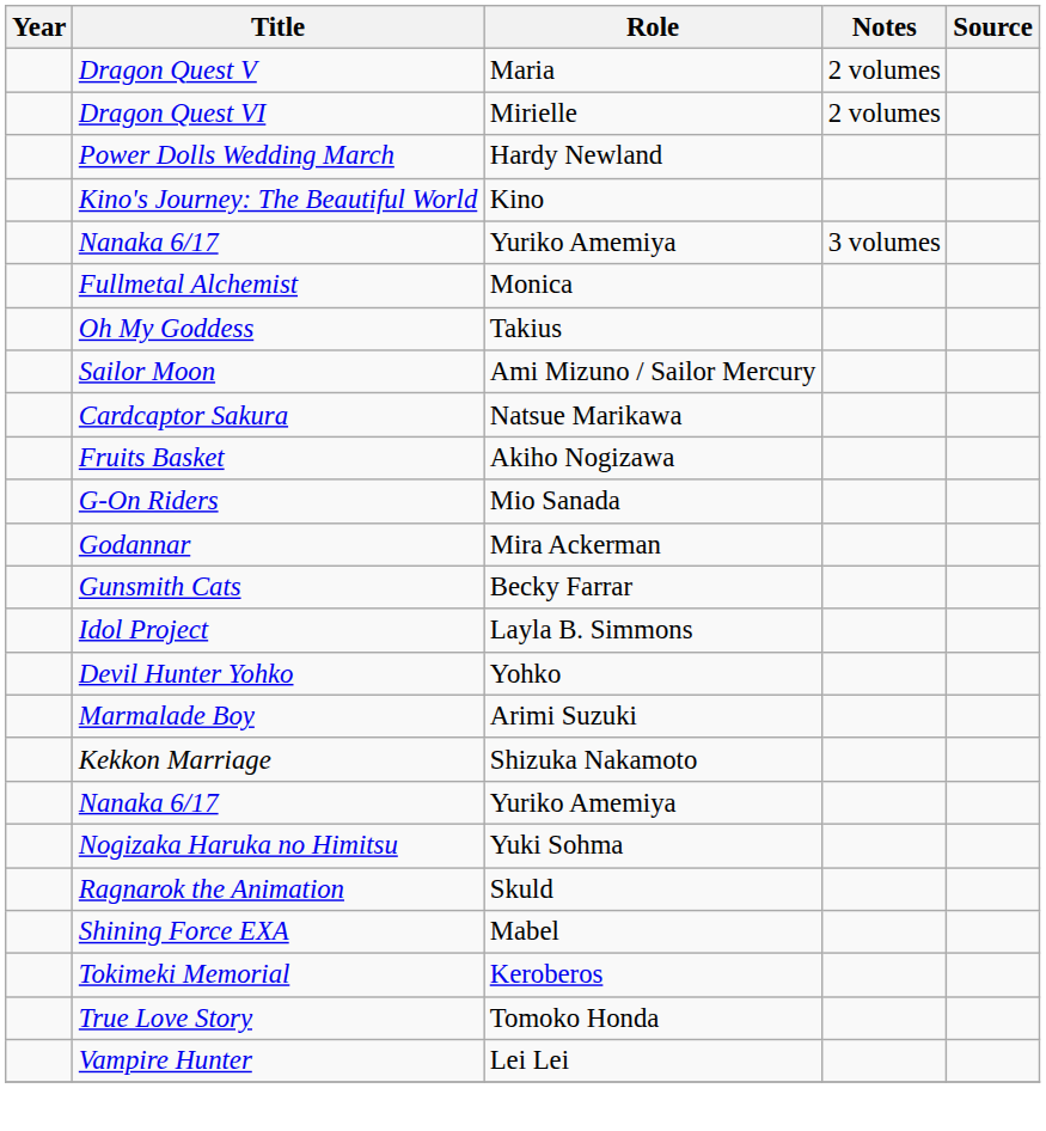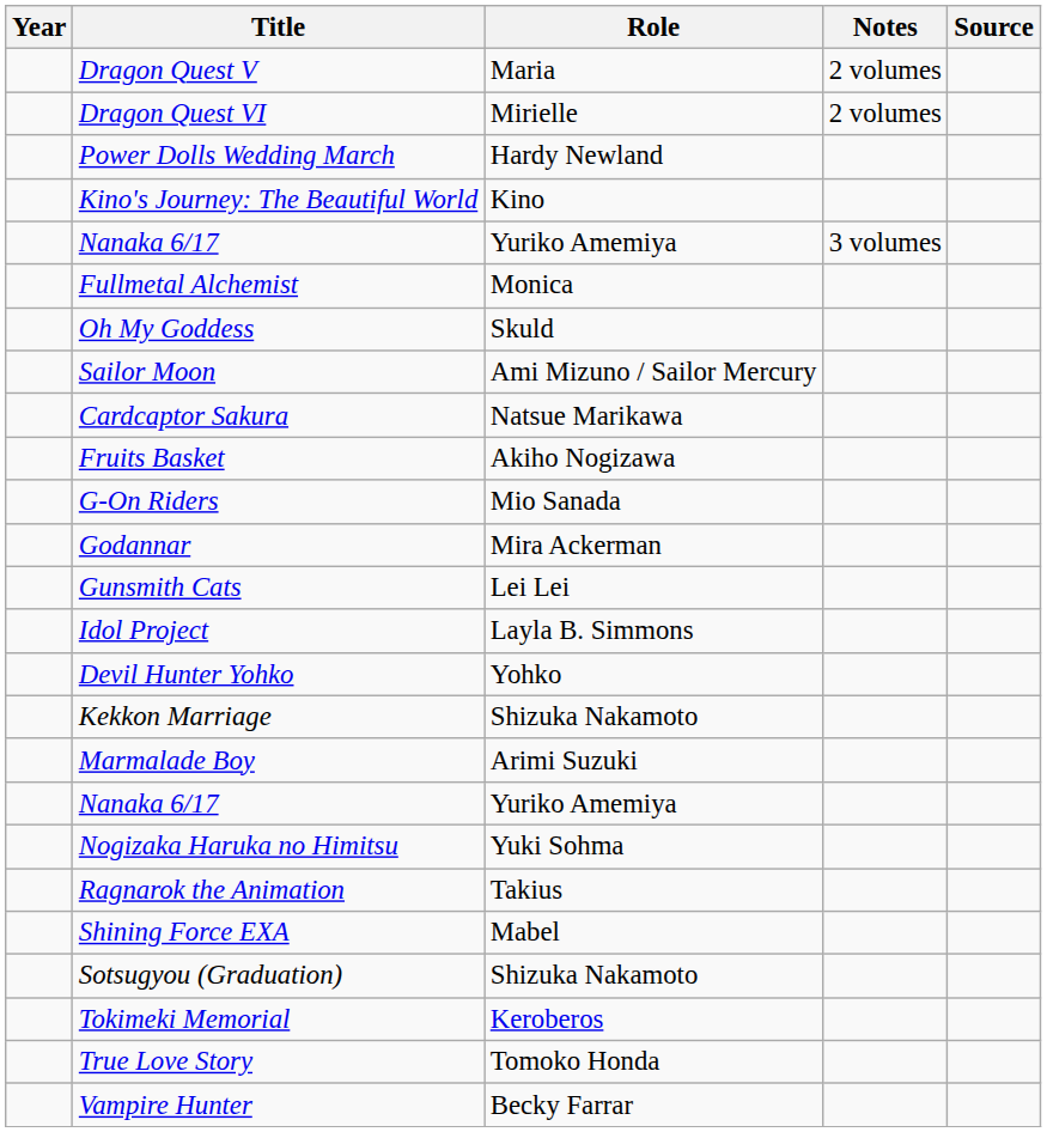 <table class="wikitable sortable plainrowheaders">
 <tr>
 <th>Year</th>
 <th>Title</th>
 <th>Role</th>
 <th class="unsortable">Notes</th>
 <th class="unsortable">Source</th>
 </tr>
 <tr>
 <td></td>
 <td><em><a href='#'>Dragon Quest V</a></em></td>
 <td>Maria</td>
 <td>2 volumes</td>
 <td></td>
 </tr>
 <tr>
 <td></td>
 <td><em><a href='#'>Dragon Quest VI</a></em></td>
 <td>Mirielle</td>
 <td>2 volumes</td>
 <td></td>
 </tr>
 <tr>
 <td></td>
 <td><em><a href='#'>Power Dolls Wedding March</a></em></td>
 <td>Hardy Newland</td>
 <td></td>
 <td></td>
 </tr>
 <tr>
 <td></td>
 <td><em><a href='#'>Kino's Journey: The Beautiful World</a></em></td>
 <td>Kino</td>
 <td></td>
 <td></td>
 </tr>
 <tr>
 <td></td>
 <td><em><a href='#'>Nanaka 6/17</a></em></td>
 <td>Yuriko Amemiya</td>
 <td>3 volumes</td>
 <td></td>
 </tr>
 <tr>
 <td></td>
 <td><em><a href='#'>Fullmetal Alchemist</a></em></td>
 <td>Monica</td>
 <td></td>
 <td></td>
 </tr>
 <tr>
 <td></td>
 <td><em><a href='#'>Oh My Goddess</a></em></td>
-<td>Takius</td>
+<td>Skuld</td>
 <td></td>
 <td></td>
 </tr>
 <tr>
 <td></td>
 <td><em><a href='#'>Sailor Moon</a></em></td>
 <td>Ami Mizuno / Sailor Mercury</td>
 <td></td>
 <td></td>
 </tr>
 <tr>
 <td></td>
 <td><em><a href='#'>Cardcaptor Sakura</a></em></td>
 <td>Natsue Marikawa</td>
 <td></td>
 <td></td>
 </tr>
 <tr>
 <td></td>
 <td><em><a href='#'>Fruits Basket</a></em></td>
 <td>Akiho Nogizawa</td>
 <td></td>
 <td></td>
 </tr>
 <tr>
 <td></td>
 <td><em><a href='#'>G-On Riders</a></em></td>
 <td>Mio Sanada</td>
 <td></td>
 <td></td>
 </tr>
 <tr>
 <td></td>
 <td><em><a href='#'>Godannar</a></em></td>
 <td>Mira Ackerman</td>
 <td></td>
 <td></td>
 </tr>
 <tr>
 <td></td>
 <td><em><a href='#'>Gunsmith Cats</a></em></td>
-<td>Becky Farrar</td>
+<td>Lei Lei</td>
 <td></td>
 <td></td>
 </tr>
 <tr>
 <td></td>
 <td><em><a href='#'>Idol Project</a></em></td>
 <td>Layla B. Simmons</td>
 <td></td>
 <td></td>
 </tr>
 <tr>
 <td></td>
 <td><em><a href='#'>Devil Hunter Yohko</a></em></td>
 <td>Yohko</td>
 <td></td>
 <td></td>
 </tr>
 <tr>
 <td></td>
-<td><em><a href='#'>Marmalade Boy</a></em></td>
-<td>Arimi Suzuki</td>
+<td><em>Kekkon Marriage</em></td>
+<td>Shizuka Nakamoto</td>
 <td></td>
 <td></td>
 </tr>
 <tr>
 <td></td>
-<td><em>Kekkon Marriage</em></td>
-<td>Shizuka Nakamoto</td>
+<td><em><a href='#'>Marmalade Boy</a></em></td>
+<td>Arimi Suzuki</td>
 <td></td>
 <td></td>
 </tr>
 <tr>
 <td></td>
 <td><em><a href='#'>Nanaka 6/17</a></em></td>
 <td>Yuriko Amemiya</td>
 <td></td>
 <td></td>
 </tr>
 <tr>
 <td></td>
 <td><em><a href='#'>Nogizaka Haruka no Himitsu</a></em></td>
 <td>Yuki Sohma</td>
 <td></td>
 <td></td>
 </tr>
 <tr>
 <td></td>
 <td><em><a href='#'>Ragnarok the Animation</a></em></td>
-<td>Skuld</td>
+<td>Takius</td>
 <td></td>
 <td></td>
 </tr>
 <tr>
 <td></td>
 <td><em><a href='#'>Shining Force EXA</a></em></td>
 <td>Mabel</td>
+<td></td>
+<td></td>
+</tr>
+<tr>
+<td></td>
+<td><em>Sotsugyou (Graduation)</em></td>
+<td>Shizuka Nakamoto</td>
 <td></td>
 <td></td>
 </tr>
 <tr>
 <td></td>
 <td><em><a href='#'>Tokimeki Memorial</a></em></td>
 <td><a href='#'>Keroberos</a></td>
 <td></td>
 <td></td>
 </tr>
 <tr>
 <td></td>
 <td><em><a href='#'>True Love Story</a></em></td>
 <td>Tomoko Honda</td>
 <td></td>
 <td></td>
 </tr>
 <tr>
 <td></td>
 <td><em><a href='#'>Vampire Hunter</a></em></td>
-<td>Lei Lei</td>
+<td>Becky Farrar</td>
 <td></td>
 <td></td>
 </tr>
 <tr>
 </tr>
 </table>
